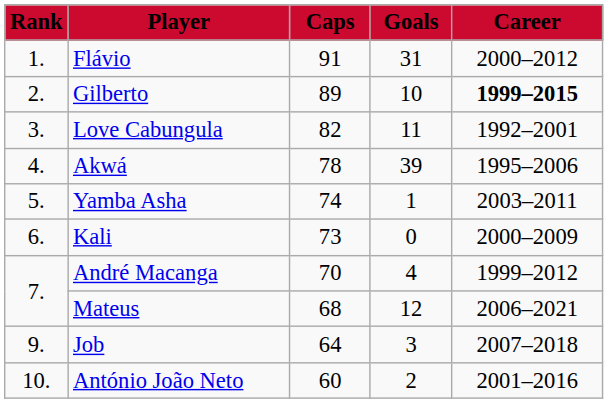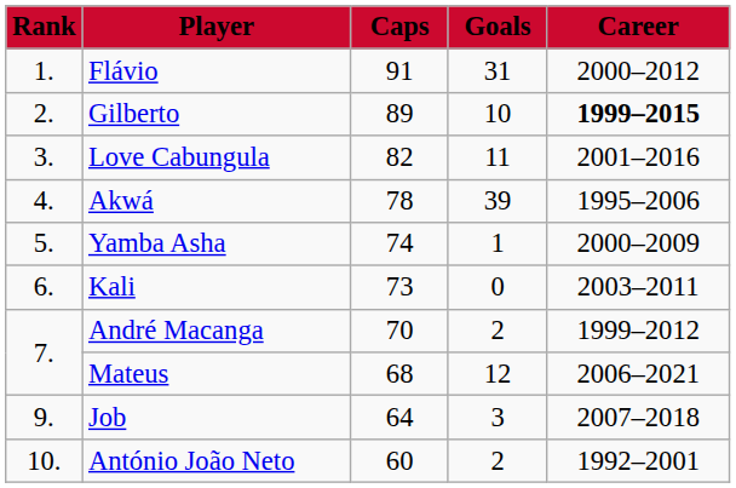 <table class="wikitable sortable" style="text-align: center;">
 <tr>
 <th width=30px; style=background:#CC092F><span>Rank</span></th>
 <th width=150px; style=background:#CC092F><span>Player</span></th>
 <th width=50px; style=background:#CC092F><span>Caps</span></th>
 <th width=50px; style=background:#CC092F><span>Goals</span></th>
 <th width=100px; style=background:#CC092F><span>Career</span></th>
 </tr>
 <tr>
 <td>1.</td>
 <td align=left><a href='#'>Flávio</a></td>
 <td>91</td>
 <td>31</td>
 <td>2000–2012</td>
 </tr>
 <tr>
 <td>2.</td>
 <td align=left><a href='#'>Gilberto</a></td>
 <td>89</td>
 <td>10</td>
 <td><strong>1999–2015</strong></td>
 </tr>
 <tr>
 <td>3.</td>
 <td align=left><a href='#'>Love Cabungula</a></td>
 <td>82</td>
 <td>11</td>
-<td>1992–2001</td>
+<td>2001–2016</td>
 </tr>
 <tr>
 <td>4.</td>
 <td align=left><a href='#'>Akwá</a></td>
 <td>78</td>
 <td>39</td>
 <td>1995–2006</td>
 </tr>
 <tr>
 <td>5.</td>
 <td align=left><a href='#'>Yamba Asha</a></td>
 <td>74</td>
 <td>1</td>
-<td>2003–2011</td>
+<td>2000–2009</td>
 </tr>
 <tr>
 <td>6.</td>
 <td align=left><a href='#'>Kali</a></td>
 <td>73</td>
 <td>0</td>
-<td>2000–2009</td>
+<td>2003–2011</td>
 </tr>
 <tr>
 <td rowspan=2>7.</td>
 <td align=left><a href='#'>André Macanga</a></td>
 <td>70</td>
-<td>4</td>
+<td>2</td>
 <td>1999–2012</td>
 </tr>
 <tr>
 <td align=left><a href='#'>Mateus</a></td>
 <td>68</td>
 <td>12</td>
 <td>2006–2021</td>
 </tr>
 <tr>
 <td>9.</td>
 <td align=left><a href='#'>Job</a></td>
 <td>64</td>
 <td>3</td>
 <td>2007–2018</td>
 </tr>
 <tr>
 <td>10.</td>
 <td align=left><a href='#'>António João Neto</a></td>
 <td>60</td>
 <td>2</td>
-<td>2001–2016</td>
+<td>1992–2001</td>
 </tr>
 </table>
